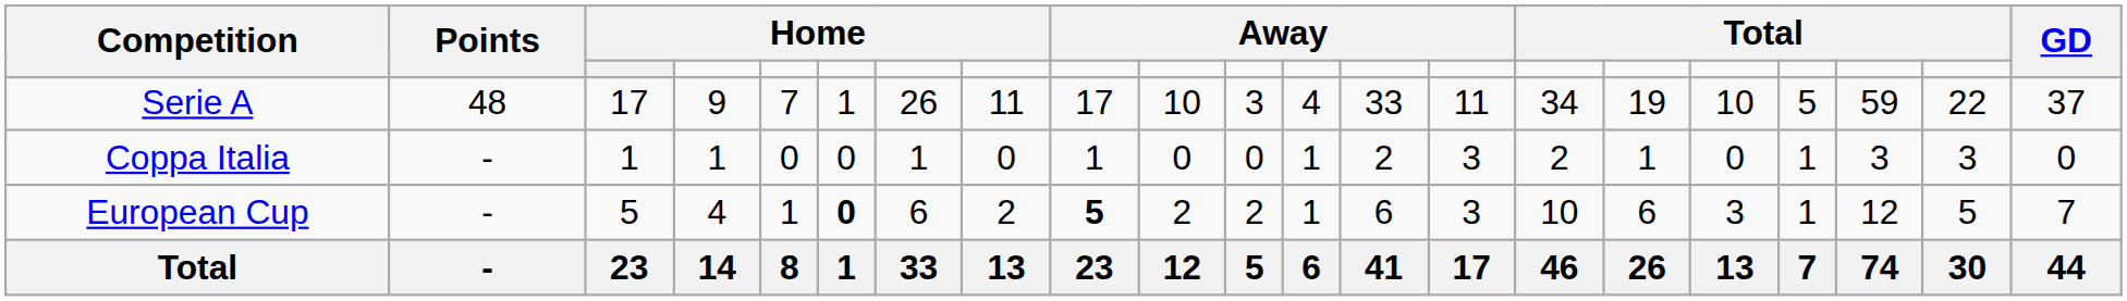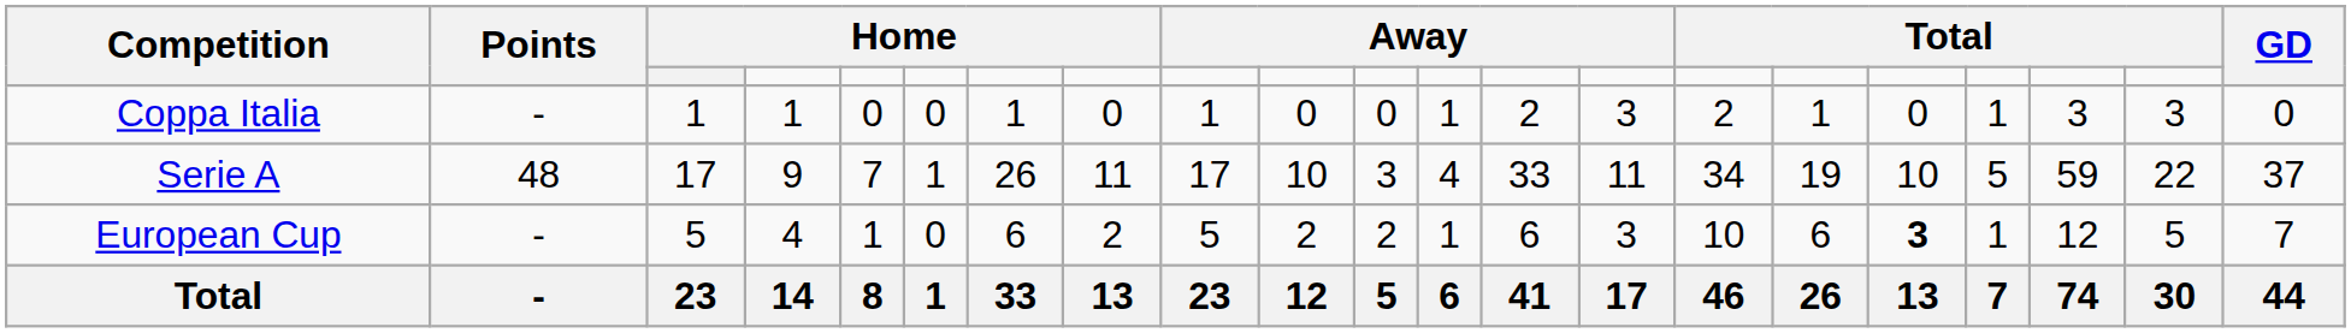 <table class="wikitable" style="font-size:90%;width:100%;margin:auto;clear:both;text-align:center;">
 <tr>
 <th rowspan="2">Competition</th>
 <th rowspan="2">Points</th>
 <th colspan="6">Home</th>
 <th colspan="6">Away</th>
 <th colspan="6">Total</th>
 <th rowspan="2"><a href='#'>GD</a></th>
 </tr>
 <tr>
 <th></th>
 <td></td>
 <td></td>
 <td></td>
 <td></td>
 <td></td>
 <td></td>
 <td></td>
 <td></td>
 <td></td>
 <td></td>
 <td></td>
 <td></td>
 <td></td>
 <td></td>
 <td></td>
 <td></td>
 <td></td>
 </tr>
 <tr>
+<td><a href='#'>Coppa Italia</a></td>
+<td>-</td>
+<td>1</td>
+<td>1</td>
+<td>0</td>
+<td>0</td>
+<td>1</td>
+<td>0</td>
+<td>1</td>
+<td>0</td>
+<td>0</td>
+<td>1</td>
+<td>2</td>
+<td>3</td>
+<td>2</td>
+<td>1</td>
+<td>0</td>
+<td>1</td>
+<td>3</td>
+<td>3</td>
+<td>0</td>
+</tr>
+<tr>
 <td><a href='#'>Serie A</a></td>
 <td>48</td>
 <td>17</td>
 <td>9</td>
 <td>7</td>
 <td>1</td>
 <td>26</td>
 <td>11</td>
 <td>17</td>
 <td>10</td>
 <td>3</td>
 <td>4</td>
 <td>33</td>
 <td>11</td>
 <td>34</td>
 <td>19</td>
 <td>10</td>
 <td>5</td>
 <td>59</td>
 <td>22</td>
 <td>37</td>
 </tr>
 <tr>
-<td><a href='#'>Coppa Italia</a></td>
-<td>-</td>
-<td>1</td>
-<td>1</td>
-<td>0</td>
-<td>0</td>
-<td>1</td>
-<td>0</td>
-<td>1</td>
-<td>0</td>
-<td>0</td>
-<td>1</td>
-<td>2</td>
-<td>3</td>
-<td>2</td>
-<td>1</td>
-<td>0</td>
-<td>1</td>
-<td>3</td>
-<td>3</td>
-<td>0</td>
-</tr>
-<tr>
 <td><a href='#'>European Cup</a></td>
 <td>-</td>
 <td>5</td>
 <td>4</td>
 <td>1</td>
-<td><strong>0</strong></td>
+<td>0</td>
 <td>6</td>
 <td>2</td>
-<td><strong>5</strong></td>
+<td>5</td>
 <td>2</td>
 <td>2</td>
 <td>1</td>
 <td>6</td>
 <td>3</td>
 <td>10</td>
 <td>6</td>
-<td>3</td>
+<td><strong>3</strong></td>
 <td>1</td>
 <td>12</td>
 <td>5</td>
 <td>7</td>
 </tr>
 <tr>
 <th>Total</th>
 <th>-</th>
 <th>23</th>
 <th>14</th>
 <th>8</th>
 <th>1</th>
 <th>33</th>
 <th>13</th>
 <th>23</th>
 <th>12</th>
 <th>5</th>
 <th>6</th>
 <th>41</th>
 <th>17</th>
 <th>46</th>
 <th>26</th>
 <th>13</th>
 <th>7</th>
 <th>74</th>
 <th>30</th>
 <th>44</th>
 </tr>
 </table>
